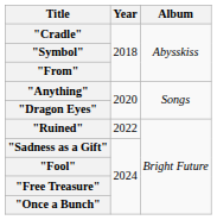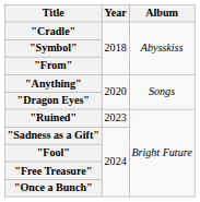 <table class="wikitable plainrowheaders" style="text-align:center;">
 <tr>
 <th scope="col">Title</th>
 <th scope="col">Year</th>
 <th scope="col">Album</th>
 </tr>
 <tr>
 <th scope="row">"Cradle"</th>
 <td rowspan="3">2018</td>
 <td rowspan="3"><em>Abysskiss</em></td>
 </tr>
 <tr>
 <th scope="row">"Symbol"</th>
 </tr>
 <tr>
 <th scope="row">"From"</th>
 </tr>
 <tr>
 <th scope="row">"Anything"</th>
 <td rowspan="2">2020</td>
 <td rowspan="2"><em>Songs</em></td>
 </tr>
 <tr>
 <th scope="row">"Dragon Eyes"</th>
 </tr>
 <tr>
 <th scope="row">"Ruined"</th>
-<td>2022</td>
+<td>2023</td>
 <td rowspan="5"><em>Bright Future</em></td>
 </tr>
 <tr>
 <th scope="row">"Sadness as a Gift"</th>
 <td rowspan="4">2024</td>
 </tr>
 <tr>
 <th scope="row">"Fool"</th>
 </tr>
 <tr>
 <th scope="row">"Free Treasure"</th>
 </tr>
 <tr>
 <th scope="row">"Once a Bunch"<br></th>
 </tr>
 </table>
